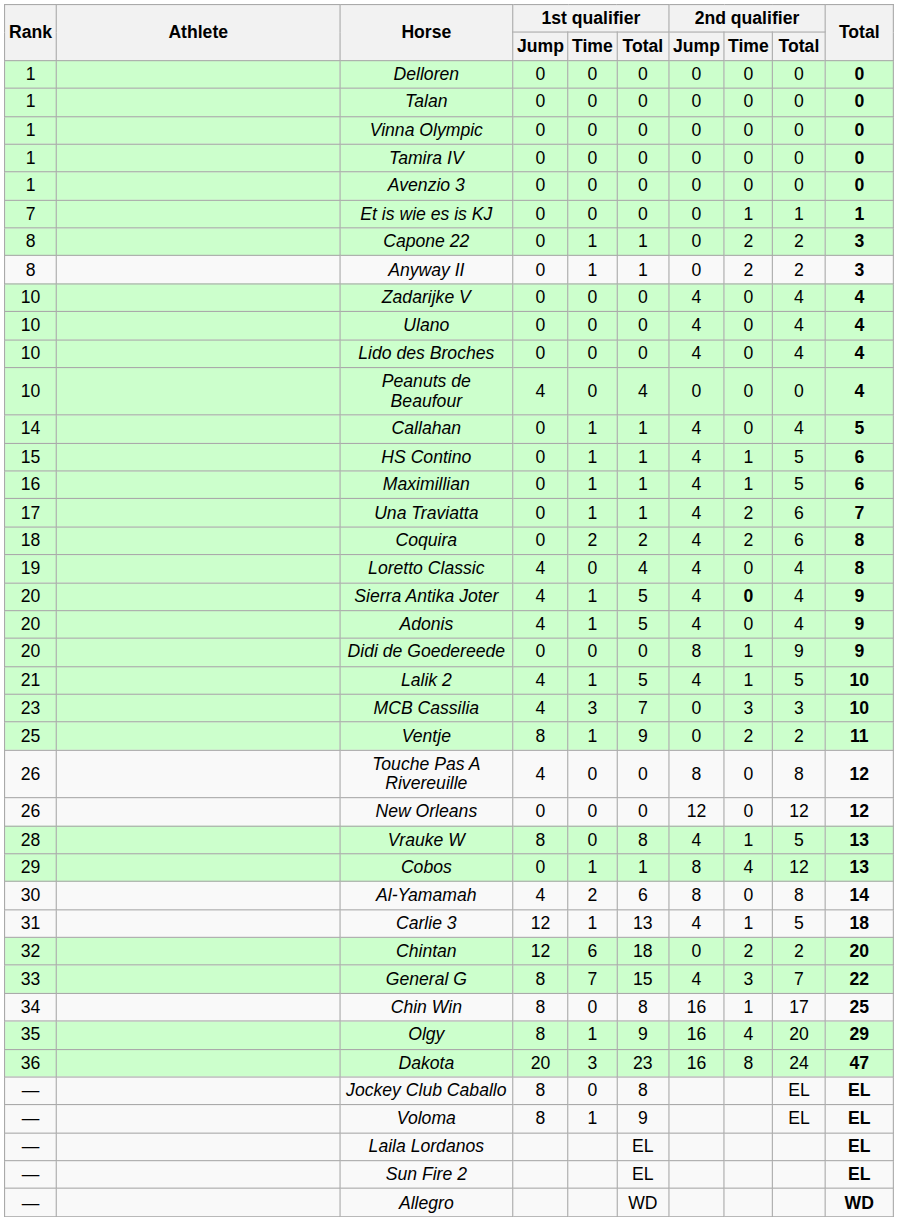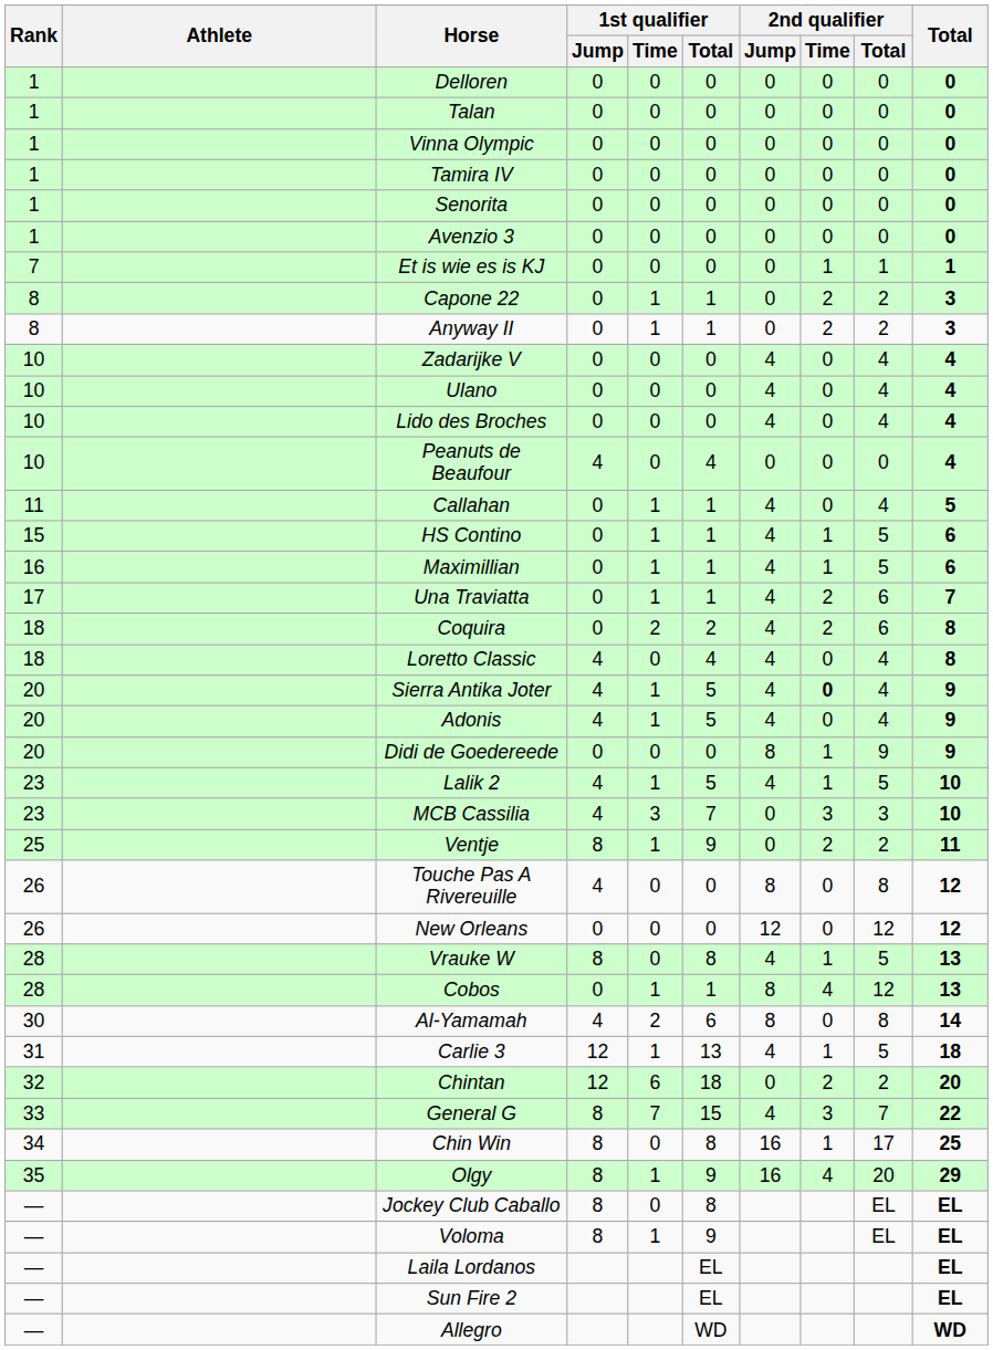 <table class="wikitable" style="text-align:center">
 <tr>
 <th rowspan=2 width=40>Rank</th>
 <th rowspan=2 width=250>Athlete</th>
 <th rowspan=2 width=150>Horse</th>
 <th colspan=3>1st qualifier</th>
 <th colspan=3>2nd qualifier</th>
 <th rowspan=2 width=55>Total</th>
 </tr>
 <tr>
 <th width=35>Jump</th>
 <th width=35>Time</th>
 <th width=40>Total</th>
 <th width=35>Jump</th>
 <th width=35>Time</th>
 <th width=40>Total</th>
 </tr>
 <tr bgcolor="ccffcc">
 <td>1</td>
 <td align=left></td>
 <td><em>Delloren</em></td>
 <td>0</td>
 <td>0</td>
 <td>0</td>
 <td>0</td>
 <td>0</td>
 <td>0</td>
 <td><strong>0</strong></td>
 </tr>
 <tr bgcolor="ccffcc">
 <td>1</td>
 <td align=left></td>
 <td><em>Talan</em></td>
 <td>0</td>
 <td>0</td>
 <td>0</td>
 <td>0</td>
 <td>0</td>
 <td>0</td>
 <td><strong>0</strong></td>
 </tr>
 <tr bgcolor="ccffcc">
 <td>1 </td>
 <td align=left></td>
 <td><em>Vinna Olympic</em></td>
 <td>0</td>
 <td>0</td>
 <td>0</td>
 <td>0</td>
 <td>0</td>
 <td>0</td>
 <td><strong>0</strong></td>
 </tr>
 <tr bgcolor="ccffcc">
 <td>1</td>
 <td align=left></td>
 <td><em>Tamira IV</em></td>
+<td>0</td>
+<td>0</td>
+<td>0</td>
+<td>0</td>
+<td>0</td>
+<td>0</td>
+<td><strong>0</strong></td>
+</tr>
+<tr bgcolor="ccffcc">
+<td>1</td>
+<td align=left></td>
+<td><em>Senorita</em></td>
 <td>0</td>
 <td>0</td>
 <td>0</td>
 <td>0</td>
 <td>0</td>
 <td>0</td>
 <td><strong>0</strong></td>
 </tr>
 <tr bgcolor="ccffcc">
 <td>1</td>
 <td align=left></td>
 <td><em>Avenzio 3</em></td>
 <td>0</td>
 <td>0</td>
 <td>0</td>
 <td>0</td>
 <td>0</td>
 <td>0</td>
 <td><strong>0</strong></td>
 </tr>
 <tr bgcolor="ccffcc">
 <td>7</td>
 <td align=left></td>
 <td><em>Et is wie es is KJ</em></td>
 <td>0</td>
 <td>0</td>
 <td>0</td>
 <td>0</td>
 <td>1</td>
 <td>1</td>
 <td><strong>1</strong></td>
 </tr>
 <tr bgcolor="ccffcc">
 <td>8</td>
 <td align=left></td>
 <td><em>Capone 22</em></td>
 <td>0</td>
 <td>1</td>
 <td>1</td>
 <td>0</td>
 <td>2</td>
 <td>2</td>
 <td><strong>3</strong></td>
 </tr>
 <tr>
 <td>8 </td>
 <td align=left></td>
 <td><em>Anyway II</em></td>
 <td>0</td>
 <td>1</td>
 <td>1</td>
 <td>0</td>
 <td>2</td>
 <td>2</td>
 <td><strong>3</strong></td>
 </tr>
 <tr bgcolor="ccffcc">
 <td>10</td>
 <td align=left></td>
 <td><em>Zadarijke V</em></td>
 <td>0</td>
 <td>0</td>
 <td>0</td>
 <td>4</td>
 <td>0</td>
 <td>4</td>
 <td><strong>4</strong></td>
 </tr>
 <tr bgcolor="ccffcc">
 <td>10</td>
 <td align=left></td>
 <td><em>Ulano</em></td>
 <td>0</td>
 <td>0</td>
 <td>0</td>
 <td>4</td>
 <td>0</td>
 <td>4</td>
 <td><strong>4</strong></td>
 </tr>
 <tr bgcolor="ccffcc">
 <td>10</td>
 <td align=left></td>
 <td><em>Lido des Broches</em></td>
 <td>0</td>
 <td>0</td>
 <td>0</td>
 <td>4</td>
 <td>0</td>
 <td>4</td>
 <td><strong>4</strong></td>
 </tr>
 <tr bgcolor="ccffcc">
 <td>10</td>
 <td align=left></td>
 <td><em>Peanuts de Beaufour</em></td>
 <td>4</td>
 <td>0</td>
 <td>4</td>
 <td>0</td>
 <td>0</td>
 <td>0</td>
 <td><strong>4</strong></td>
 </tr>
 <tr bgcolor="ccffcc">
-<td>14</td>
+<td>11</td>
 <td align=left></td>
 <td><em>Callahan</em></td>
 <td>0</td>
 <td>1</td>
 <td>1</td>
 <td>4</td>
 <td>0</td>
 <td>4</td>
 <td><strong>5</strong></td>
 </tr>
 <tr bgcolor="ccffcc">
 <td>15</td>
 <td align=left></td>
 <td><em>HS Contino</em></td>
 <td>0</td>
 <td>1</td>
 <td>1</td>
 <td>4</td>
 <td>1</td>
 <td>5</td>
 <td><strong>6</strong></td>
 </tr>
 <tr bgcolor="ccffcc">
 <td>16</td>
 <td align=left></td>
 <td><em>Maximillian</em></td>
 <td>0</td>
 <td>1</td>
 <td>1</td>
 <td>4</td>
 <td>1</td>
 <td>5</td>
 <td><strong>6</strong></td>
 </tr>
 <tr bgcolor="ccffcc">
 <td>17</td>
 <td align=left></td>
 <td><em>Una Traviatta</em></td>
 <td>0</td>
 <td>1</td>
 <td>1</td>
 <td>4</td>
 <td>2</td>
 <td>6</td>
 <td><strong>7</strong></td>
 </tr>
 <tr bgcolor="ccffcc">
 <td>18</td>
 <td align=left></td>
 <td><em>Coquira</em></td>
 <td>0</td>
 <td>2</td>
 <td>2</td>
 <td>4</td>
 <td>2</td>
 <td>6</td>
 <td><strong>8</strong></td>
 </tr>
 <tr bgcolor="ccffcc">
-<td>19</td>
+<td>18</td>
 <td align=left></td>
 <td><em>Loretto Classic</em></td>
 <td>4</td>
 <td>0</td>
 <td>4</td>
 <td>4</td>
 <td>0</td>
 <td>4</td>
 <td><strong>8</strong></td>
 </tr>
 <tr bgcolor="ccffcc">
 <td>20</td>
 <td align=left></td>
 <td><em>Sierra Antika Joter</em></td>
 <td>4</td>
 <td>1</td>
 <td>5</td>
 <td>4</td>
 <td><strong>0</strong></td>
 <td>4</td>
 <td><strong>9</strong></td>
 </tr>
 <tr bgcolor="ccffcc">
 <td>20</td>
 <td align=left></td>
 <td><em>Adonis</em></td>
 <td>4</td>
 <td>1</td>
 <td>5</td>
 <td>4</td>
 <td>0</td>
 <td>4</td>
 <td><strong>9</strong></td>
 </tr>
 <tr bgcolor="ccffcc">
 <td>20</td>
 <td align=left></td>
 <td><em>Didi de Goedereede</em></td>
 <td>0</td>
 <td>0</td>
 <td>0</td>
 <td>8</td>
 <td>1</td>
 <td>9</td>
 <td><strong>9</strong></td>
 </tr>
 <tr bgcolor="ccffcc">
-<td>21</td>
+<td>23</td>
 <td align=left></td>
 <td><em>Lalik 2</em></td>
 <td>4</td>
 <td>1</td>
 <td>5</td>
 <td>4</td>
 <td>1</td>
 <td>5</td>
 <td><strong>10</strong></td>
 </tr>
 <tr bgcolor="ccffcc">
 <td>23</td>
 <td align=left></td>
 <td><em>MCB Cassilia</em></td>
 <td>4</td>
 <td>3</td>
 <td>7</td>
 <td>0</td>
 <td>3</td>
 <td>3</td>
 <td><strong>10</strong></td>
 </tr>
 <tr bgcolor="ccffcc">
 <td>25</td>
 <td align=left></td>
 <td><em>Ventje</em></td>
 <td>8</td>
 <td>1</td>
 <td>9</td>
 <td>0</td>
 <td>2</td>
 <td>2</td>
 <td><strong>11</strong></td>
 </tr>
 <tr>
 <td>26</td>
 <td align=left></td>
 <td><em>Touche Pas A Rivereuille</em></td>
 <td>4</td>
 <td>0</td>
 <td>0</td>
 <td>8</td>
 <td>0</td>
 <td>8</td>
 <td><strong>12</strong></td>
 </tr>
 <tr>
 <td>26</td>
 <td align=left></td>
 <td><em>New Orleans</em></td>
 <td>0</td>
 <td>0</td>
 <td>0</td>
 <td>12</td>
 <td>0</td>
 <td>12</td>
 <td><strong>12</strong></td>
 </tr>
 <tr bgcolor="ccffcc">
 <td>28</td>
 <td align=left></td>
 <td><em>Vrauke W</em></td>
 <td>8</td>
 <td>0</td>
 <td>8</td>
 <td>4</td>
 <td>1</td>
 <td>5</td>
 <td><strong>13</strong></td>
 </tr>
 <tr bgcolor="ccffcc">
-<td>29</td>
+<td>28</td>
 <td align=left></td>
 <td><em>Cobos</em></td>
 <td>0</td>
 <td>1</td>
 <td>1</td>
 <td>8</td>
 <td>4</td>
 <td>12</td>
 <td><strong>13</strong></td>
 </tr>
 <tr>
 <td>30</td>
 <td align=left></td>
 <td><em>Al-Yamamah</em></td>
 <td>4</td>
 <td>2</td>
 <td>6</td>
 <td>8</td>
 <td>0</td>
 <td>8</td>
 <td><strong>14</strong></td>
 </tr>
 <tr>
 <td>31</td>
 <td align=left></td>
 <td><em>Carlie 3</em></td>
 <td>12</td>
 <td>1</td>
 <td>13</td>
 <td>4</td>
 <td>1</td>
 <td>5</td>
 <td><strong>18</strong></td>
 </tr>
 <tr bgcolor="ccffcc">
 <td>32</td>
 <td align=left></td>
 <td><em>Chintan</em></td>
 <td>12</td>
 <td>6</td>
 <td>18</td>
 <td>0</td>
 <td>2</td>
 <td>2</td>
 <td><strong>20</strong></td>
 </tr>
 <tr bgcolor="ccffcc">
 <td>33</td>
 <td align=left></td>
 <td><em>General G</em></td>
 <td>8</td>
 <td>7</td>
 <td>15</td>
 <td>4</td>
 <td>3</td>
 <td>7</td>
 <td><strong>22</strong></td>
 </tr>
 <tr>
 <td>34</td>
 <td align=left></td>
 <td><em>Chin Win</em></td>
 <td>8</td>
 <td>0</td>
 <td>8</td>
 <td>16</td>
 <td>1</td>
 <td>17</td>
 <td><strong>25</strong></td>
 </tr>
 <tr bgcolor="ccffcc">
 <td>35</td>
 <td align=left></td>
 <td><em>Olgy</em></td>
 <td>8</td>
 <td>1</td>
 <td>9</td>
 <td>16</td>
 <td>4</td>
 <td>20</td>
 <td><strong>29</strong></td>
 </tr>
-<tr bgcolor="ccffcc">
-<td>36 </td>
-<td align=left></td>
-<td><em>Dakota</em></td>
-<td>20</td>
-<td>3</td>
-<td>23</td>
-<td>16</td>
-<td>8</td>
-<td>24</td>
-<td><strong>47</strong></td>
-</tr>
 <tr>
 <td>—</td>
 <td align=left></td>
 <td><em>Jockey Club Caballo</em></td>
 <td>8</td>
 <td>0</td>
 <td>8</td>
 <td></td>
 <td></td>
 <td>EL</td>
 <td><strong>EL</strong></td>
 </tr>
 <tr>
 <td>—</td>
 <td align=left></td>
 <td><em>Voloma</em></td>
 <td>8</td>
 <td>1</td>
 <td>9</td>
 <td></td>
 <td></td>
 <td>EL</td>
 <td><strong>EL</strong></td>
 </tr>
 <tr>
 <td>—</td>
 <td align=left></td>
 <td><em>Laila Lordanos</em></td>
 <td></td>
 <td></td>
 <td>EL</td>
 <td></td>
 <td></td>
 <td></td>
 <td><strong>EL</strong></td>
 </tr>
 <tr>
 <td>—</td>
 <td align=left></td>
 <td><em>Sun Fire 2</em></td>
 <td></td>
 <td></td>
 <td>EL</td>
 <td></td>
 <td></td>
 <td></td>
 <td><strong>EL</strong></td>
 </tr>
 <tr>
 <td>—</td>
 <td align=left></td>
 <td><em>Allegro</em></td>
 <td></td>
 <td></td>
 <td>WD</td>
 <td></td>
 <td></td>
 <td></td>
 <td><strong>WD</strong></td>
 </tr>
 </table>
